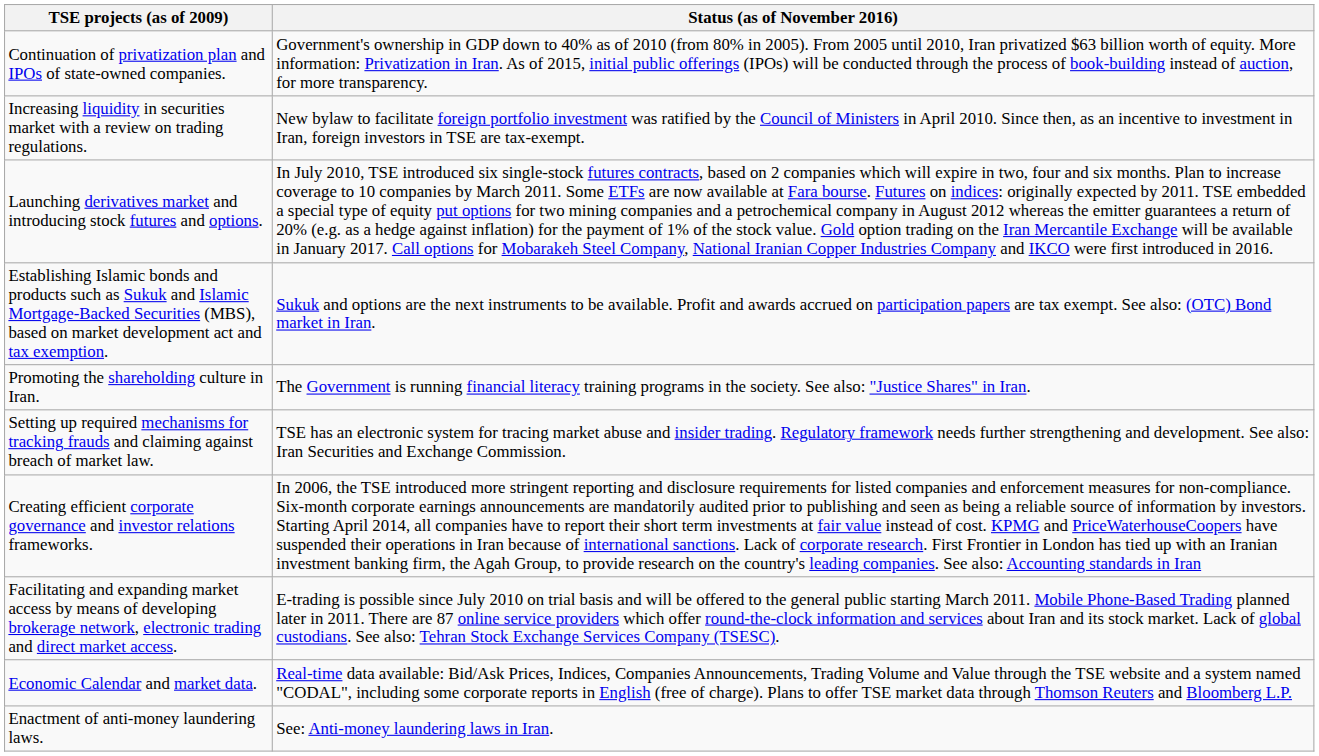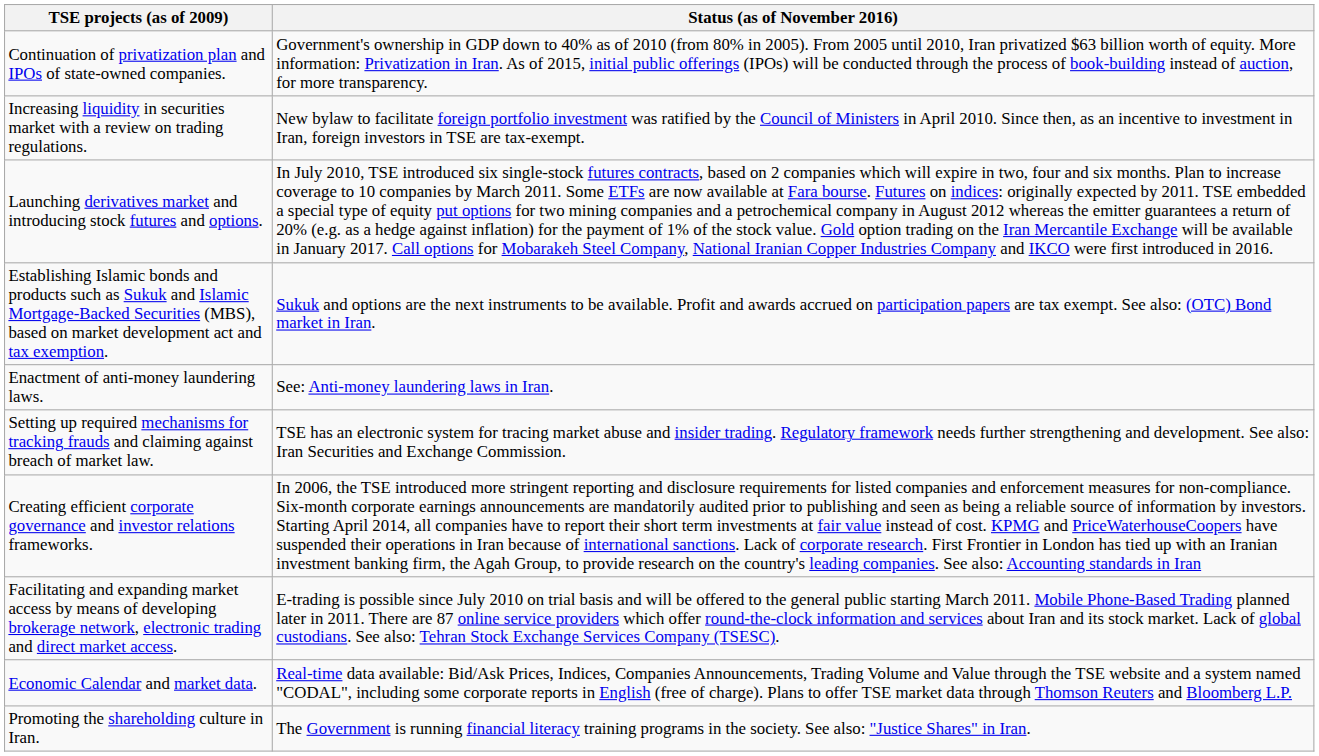 <table class="wikitable">
 <tr>
 <th>TSE projects (as of 2009)</th>
 <th>Status (as of November 2016)</th>
 </tr>
 <tr>
 <td>Continuation of <a href='#'>privatization plan</a> and <a href='#'>IPOs</a> of state-owned companies.</td>
 <td>Government's ownership in GDP down to 40% as of 2010 (from 80% in 2005). From 2005 until 2010, Iran privatized $63 billion worth of equity. More information: <a href='#'>Privatization in Iran</a>. As of 2015, <a href='#'>initial public offerings</a> (IPOs) will be conducted through the process of <a href='#'>book-building</a> instead of <a href='#'>auction</a>, for more transparency.</td>
 </tr>
 <tr>
 <td>Increasing <a href='#'>liquidity</a> in securities market with a review on trading regulations.</td>
 <td>New bylaw to facilitate <a href='#'>foreign portfolio investment</a> was ratified by the <a href='#'>Council of Ministers</a> in April 2010. Since then, as an incentive to investment in Iran, foreign investors in TSE are tax-exempt.</td>
 </tr>
 <tr>
 <td>Launching <a href='#'>derivatives market</a> and introducing stock <a href='#'>futures</a> and <a href='#'>options</a>.</td>
 <td>In July 2010, TSE introduced six single-stock <a href='#'>futures contracts</a>, based on 2 companies which will expire in two, four and six months. Plan to increase coverage to 10 companies by March 2011. Some <a href='#'>ETFs</a> are now available at <a href='#'>Fara bourse</a>. <a href='#'>Futures</a> on <a href='#'>indices</a>: originally expected by 2011. TSE embedded a special type of equity <a href='#'>put options</a> for two mining companies and a petrochemical company in August 2012 whereas the emitter guarantees a return of 20% (e.g. as a hedge against inflation) for the payment of 1% of the stock value. <a href='#'>Gold</a> option trading on the <a href='#'>Iran Mercantile Exchange</a> will be available in January 2017. <a href='#'>Call options</a> for <a href='#'>Mobarakeh Steel Company</a>, <a href='#'>National Iranian Copper Industries Company</a> and <a href='#'>IKCO</a> were first introduced in 2016.</td>
 </tr>
 <tr>
 <td>Establishing Islamic bonds and products such as <a href='#'>Sukuk</a> and <a href='#'>Islamic</a> <a href='#'>Mortgage-Backed Securities</a> (MBS), based on market development act and <a href='#'>tax exemption</a>.</td>
 <td><a href='#'>Sukuk</a> and options are the next instruments to be available. Profit and awards accrued on <a href='#'>participation papers</a> are tax exempt. See also: <a href='#'>(OTC) Bond market in Iran</a>.</td>
 </tr>
 <tr>
-<td>Promoting the <a href='#'>shareholding</a> culture in Iran.</td>
-<td>The <a href='#'>Government</a> is running <a href='#'>financial literacy</a> training programs in the society. See also: <a href='#'>"Justice Shares" in Iran</a>.</td>
+<td>Enactment of anti-money laundering laws.</td>
+<td>See: <a href='#'>Anti-money laundering laws in Iran</a>.</td>
 </tr>
 <tr>
 <td>Setting up required <a href='#'>mechanisms for tracking frauds</a> and claiming against breach of market law.</td>
 <td>TSE has an electronic system for tracing market abuse and <a href='#'>insider trading</a>. <a href='#'>Regulatory framework</a> needs further strengthening and development. See also: Iran Securities and Exchange Commission.</td>
 </tr>
 <tr>
 <td>Creating efficient <a href='#'>corporate governance</a> and <a href='#'>investor relations</a> frameworks.</td>
 <td>In 2006, the TSE introduced more stringent reporting and disclosure requirements for listed companies and enforcement measures for non-compliance. Six-month corporate earnings announcements are mandatorily audited prior to publishing and seen as being a reliable source of information by investors. Starting April 2014, all companies have to report their short term investments at <a href='#'>fair value</a> instead of cost. <a href='#'>KPMG</a> and <a href='#'>PriceWaterhouseCoopers</a> have suspended their operations in Iran because of <a href='#'>international sanctions</a>. Lack of <a href='#'>corporate research</a>. First Frontier in London has tied up with an Iranian investment banking firm, the Agah Group, to provide research on the country's <a href='#'>leading companies</a>. See also: <a href='#'>Accounting standards in Iran</a></td>
 </tr>
 <tr>
 <td>Facilitating and expanding market access by means of developing <a href='#'>brokerage network</a>, <a href='#'>electronic trading</a> and <a href='#'>direct market access</a>.</td>
 <td>E-trading is possible since July 2010 on trial basis and will be offered to the general public starting March 2011. <a href='#'>Mobile Phone-Based Trading</a> planned later in 2011. There are 87 <a href='#'>online service providers</a> which offer <a href='#'>round-the-clock information and services</a> about Iran and its stock market. Lack of <a href='#'>global custodians</a>. See also: <a href='#'>Tehran Stock Exchange Services Company (TSESC)</a>.</td>
 </tr>
 <tr>
 <td><a href='#'>Economic Calendar</a> and <a href='#'>market data</a>.</td>
 <td><a href='#'>Real-time</a> data available: Bid/Ask Prices, Indices, Companies Announcements, Trading Volume and Value through the TSE website and a system named "CODAL", including some corporate reports in <a href='#'>English</a> (free of charge). Plans to offer TSE market data through <a href='#'>Thomson Reuters</a> and <a href='#'>Bloomberg L.P.</a></td>
 </tr>
 <tr>
-<td>Enactment of anti-money laundering laws.</td>
-<td>See: <a href='#'>Anti-money laundering laws in Iran</a>.</td>
+<td>Promoting the <a href='#'>shareholding</a> culture in Iran.</td>
+<td>The <a href='#'>Government</a> is running <a href='#'>financial literacy</a> training programs in the society. See also: <a href='#'>"Justice Shares" in Iran</a>.</td>
 </tr>
 </table>
